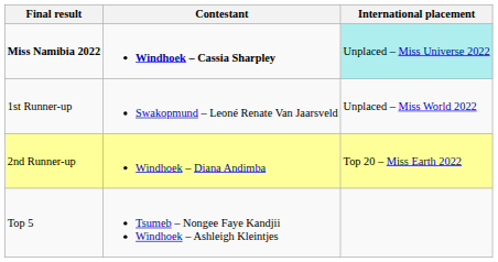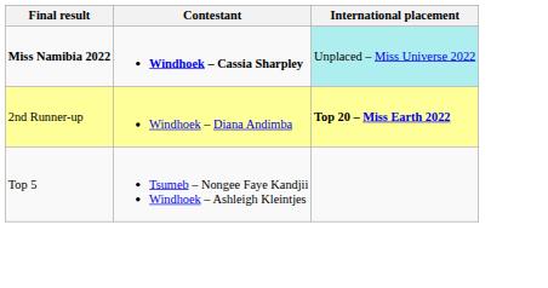 <table class="wikitable sortable" style="font-size:95%;">
 <tr>
 <th>Final result</th>
 <th>Contestant</th>
 <th>International placement</th>
 </tr>
 <tr>
 <td><strong>Miss Namibia 2022</strong></td>
 <td><br><ul><li><strong><a href='#'>Windhoek</a> – Cassia Sharpley</strong></li></ul></td>
 <td style="background: paleturquoise;">Unplaced – <a href='#'>Miss Universe 2022</a></td>
 </tr>
-<tr>
-<td>1st Runner-up</td>
-<td><br><ul><li><a href='#'>Swakopmund</a> – Leoné Renate Van Jaarsveld</li></ul></td>
-<td>Unplaced – <a href='#'>Miss World 2022</a></td>
-</tr>
 <tr style="background-color:#FFFF99">
 <td>2nd Runner-up</td>
 <td><br><ul><li><a href='#'>Windhoek</a> – <a href='#'>Diana Andimba</a></li></ul></td>
-<td>Top 20 – <a href='#'>Miss Earth 2022</a></td>
+<td><strong>Top 20 – <a href='#'>Miss Earth 2022</a></strong></td>
 </tr>
 <tr>
 <td>Top 5</td>
 <td><br><ul><li><a href='#'>Tsumeb</a> – Nongee Faye Kandjii</li><li><a href='#'>Windhoek</a> – Ashleigh Kleintjes</li></ul></td>
 <td></td>
 </tr>
 </table>
